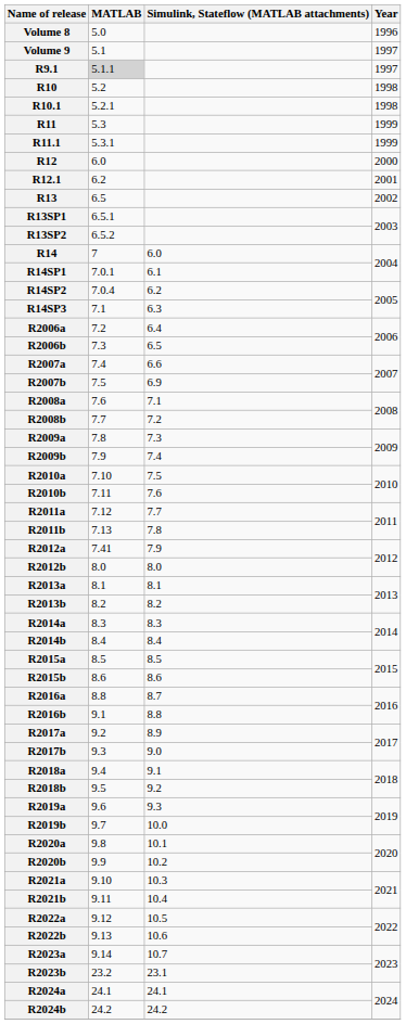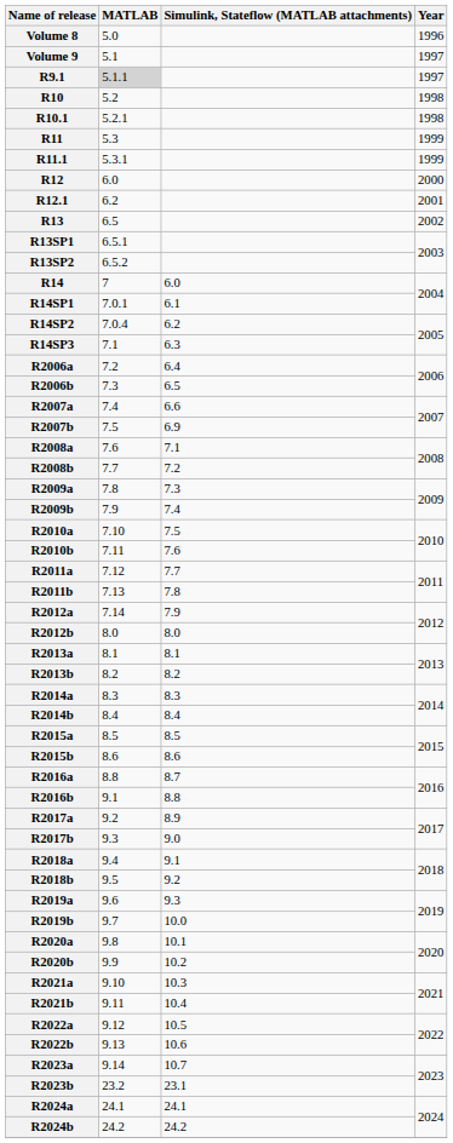 <table class="sortable wikitable">
 <tr>
 <th>Name of release</th>
 <th>MATLAB</th>
 <th>Simulink, Stateflow (MATLAB attachments)</th>
 <th>Year</th>
 </tr>
 <tr>
 <th>Volume 8</th>
 <td>5.0</td>
 <td></td>
 <td>1996</td>
 </tr>
 <tr>
 <th>Volume 9</th>
 <td>5.1</td>
 <td></td>
 <td>1997</td>
 </tr>
 <tr>
 <th>R9.1</th>
 <td style="background: lightgrey;">5.1.1</td>
 <td></td>
 <td>1997</td>
 </tr>
 <tr>
 <th>R10</th>
 <td>5.2</td>
 <td></td>
 <td>1998</td>
 </tr>
 <tr>
 <th>R10.1</th>
 <td>5.2.1</td>
 <td></td>
 <td>1998</td>
 </tr>
 <tr>
 <th>R11</th>
 <td>5.3</td>
 <td></td>
 <td>1999</td>
 </tr>
 <tr>
 <th>R11.1</th>
 <td>5.3.1</td>
 <td></td>
 <td>1999</td>
 </tr>
 <tr>
 <th>R12</th>
 <td>6.0</td>
 <td></td>
 <td>2000</td>
 </tr>
 <tr>
 <th>R12.1</th>
 <td>6.2</td>
 <td></td>
 <td>2001</td>
 </tr>
 <tr>
 <th>R13</th>
 <td>6.5</td>
 <td></td>
 <td>2002</td>
 </tr>
 <tr>
 <th>R13SP1</th>
 <td>6.5.1</td>
 <td></td>
 <td rowspan=2>2003</td>
 </tr>
 <tr>
 <th>R13SP2</th>
 <td>6.5.2</td>
 <td></td>
 </tr>
 <tr>
 <th>R14</th>
 <td>7</td>
 <td>6.0</td>
 <td rowspan=2>2004</td>
 </tr>
 <tr>
 <th>R14SP1</th>
 <td>7.0.1</td>
 <td>6.1</td>
 </tr>
 <tr>
 <th>R14SP2</th>
 <td>7.0.4</td>
 <td>6.2</td>
 <td rowspan=2>2005</td>
 </tr>
 <tr>
 <th>R14SP3</th>
 <td>7.1</td>
 <td>6.3</td>
 </tr>
 <tr>
 <th>R2006a</th>
 <td>7.2</td>
 <td>6.4</td>
 <td rowspan=2>2006</td>
 </tr>
 <tr>
 <th>R2006b</th>
 <td>7.3</td>
 <td>6.5</td>
 </tr>
 <tr>
 <th>R2007a</th>
 <td>7.4</td>
 <td>6.6</td>
 <td rowspan=2>2007</td>
 </tr>
 <tr>
 <th>R2007b</th>
 <td>7.5</td>
 <td>6.9</td>
 </tr>
 <tr>
 <th>R2008a</th>
 <td>7.6</td>
 <td>7.1</td>
 <td rowspan=2>2008</td>
 </tr>
 <tr>
 <th>R2008b</th>
 <td>7.7</td>
 <td>7.2</td>
 </tr>
 <tr>
 <th>R2009a</th>
 <td>7.8</td>
 <td>7.3</td>
 <td rowspan=2>2009</td>
 </tr>
 <tr>
 <th>R2009b</th>
 <td>7.9</td>
 <td>7.4</td>
 </tr>
 <tr>
 <th>R2010a</th>
 <td>7.10</td>
 <td>7.5</td>
 <td rowspan=2>2010</td>
 </tr>
 <tr>
 <th>R2010b</th>
 <td>7.11</td>
 <td>7.6</td>
 </tr>
 <tr>
 <th>R2011a</th>
 <td>7.12</td>
 <td>7.7</td>
 <td rowspan=2>2011</td>
 </tr>
 <tr>
 <th>R2011b</th>
 <td>7.13</td>
 <td>7.8</td>
 </tr>
 <tr>
 <th>R2012a</th>
-<td>7.41</td>
+<td>7.14</td>
 <td>7.9</td>
 <td rowspan=2>2012</td>
 </tr>
 <tr>
 <th>R2012b</th>
 <td>8.0</td>
 <td>8.0</td>
 </tr>
 <tr>
 <th>R2013a</th>
 <td>8.1</td>
 <td>8.1</td>
 <td rowspan=2>2013</td>
 </tr>
 <tr>
 <th>R2013b</th>
 <td>8.2</td>
 <td>8.2</td>
 </tr>
 <tr>
 <th>R2014a</th>
 <td>8.3</td>
 <td>8.3</td>
 <td rowspan=2>2014</td>
 </tr>
 <tr>
 <th>R2014b</th>
 <td>8.4</td>
 <td>8.4</td>
 </tr>
 <tr>
 <th>R2015a</th>
 <td>8.5</td>
 <td>8.5</td>
 <td rowspan=2>2015</td>
 </tr>
 <tr>
 <th>R2015b</th>
 <td>8.6</td>
 <td>8.6</td>
 </tr>
 <tr>
 <th>R2016a</th>
 <td>8.8</td>
 <td>8.7</td>
 <td rowspan="2">2016</td>
 </tr>
 <tr>
 <th>R2016b</th>
 <td>9.1</td>
 <td>8.8</td>
 </tr>
 <tr>
 <th>R2017a</th>
 <td>9.2</td>
 <td>8.9</td>
 <td rowspan="2">2017</td>
 </tr>
 <tr>
 <th>R2017b</th>
 <td>9.3</td>
 <td>9.0</td>
 </tr>
 <tr>
 <th>R2018a</th>
 <td>9.4</td>
 <td>9.1</td>
 <td rowspan="2">2018</td>
 </tr>
 <tr>
 <th>R2018b</th>
 <td>9.5</td>
 <td>9.2</td>
 </tr>
 <tr>
 <th>R2019a</th>
 <td>9.6</td>
 <td>9.3</td>
 <td rowspan="2">2019</td>
 </tr>
 <tr>
 <th>R2019b</th>
 <td>9.7</td>
 <td>10.0</td>
 </tr>
 <tr>
 <th>R2020a</th>
 <td>9.8</td>
 <td>10.1</td>
 <td rowspan="2">2020</td>
 </tr>
 <tr>
 <th>R2020b</th>
 <td>9.9</td>
 <td>10.2</td>
 </tr>
 <tr>
 <th>R2021a</th>
 <td>9.10</td>
 <td>10.3</td>
 <td rowspan="2">2021</td>
 </tr>
 <tr>
 <th>R2021b</th>
 <td>9.11</td>
 <td>10.4</td>
 </tr>
 <tr>
 <th>R2022a</th>
 <td>9.12</td>
 <td>10.5</td>
 <td rowspan="2">2022</td>
 </tr>
 <tr>
 <th>R2022b</th>
 <td>9.13</td>
 <td>10.6</td>
 </tr>
 <tr>
 <th>R2023a</th>
 <td>9.14</td>
 <td>10.7</td>
 <td rowspan="2">2023</td>
 </tr>
 <tr>
 <th>R2023b</th>
 <td>23.2</td>
 <td>23.1</td>
 </tr>
 <tr>
 <th>R2024a</th>
 <td>24.1</td>
 <td>24.1</td>
 <td rowspan="2">2024</td>
 </tr>
 <tr>
 <th>R2024b</th>
 <td>24.2</td>
 <td>24.2</td>
 </tr>
 <tr>
 </tr>
 </table>
